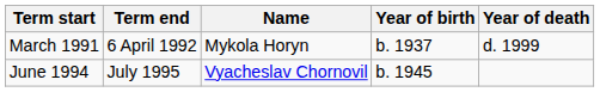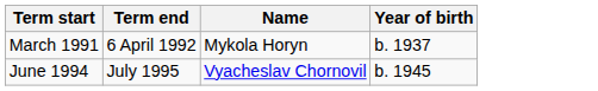 <table class="wikitable">
 <tr>
 <th>Term start</th>
 <th>Term end</th>
 <th>Name</th>
 <th>Year of birth</th>
-<th>Year of death</th>
 </tr>
 <tr>
 <td>March 1991</td>
 <td>6 April 1992</td>
 <td>Mykola Horyn</td>
 <td>b. 1937</td>
-<td>d. 1999</td>
 </tr>
 <tr>
 <td>June 1994</td>
 <td>July 1995</td>
 <td><a href='#'>Vyacheslav Chornovil</a></td>
 <td>b. 1945</td>
-<td></td>
 </tr>
 </table>
